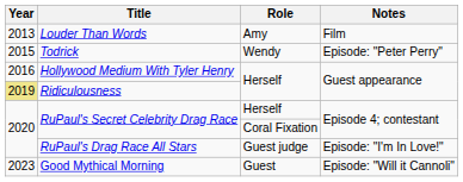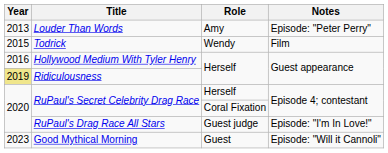 <table class="wikitable">
 <tr>
 <th>Year</th>
 <th>Title</th>
 <th>Role</th>
 <th>Notes</th>
 </tr>
 <tr>
 <td>2013</td>
 <td><em><a href='#'>Louder Than Words</a></em></td>
 <td>Amy</td>
-<td>Film</td>
+<td>Episode: "Peter Perry"</td>
 </tr>
 <tr>
 <td>2015</td>
 <td><em><a href='#'>Todrick</a></em></td>
 <td>Wendy</td>
-<td>Episode: "Peter Perry"</td>
+<td>Film</td>
 </tr>
 <tr>
 <td>2016</td>
 <td><em><a href='#'>Hollywood Medium With Tyler Henry</a></em></td>
 <td rowspan="2">Herself</td>
 <td rowspan="2">Guest appearance</td>
 </tr>
 <tr>
 <td style="background: khaki;">2019</td>
 <td><em><a href='#'>Ridiculousness</a></em></td>
 </tr>
 <tr>
 <td rowspan="3">2020</td>
 <td rowspan="2"><em><a href='#'>RuPaul's Secret Celebrity Drag Race</a></em></td>
 <td>Herself</td>
 <td rowspan="2">Episode 4; contestant</td>
 </tr>
 <tr>
 <td>Coral Fixation</td>
 </tr>
 <tr>
 <td><em><a href='#'>RuPaul's Drag Race All Stars</a></em></td>
 <td>Guest judge</td>
 <td>Episode: "I'm In Love!"</td>
 </tr>
 <tr>
 <td>2023</td>
 <td><a href='#'>Good Mythical Morning</a></td>
 <td>Guest</td>
 <td>Episode: "Will it Cannoli"</td>
 </tr>
 </table>
